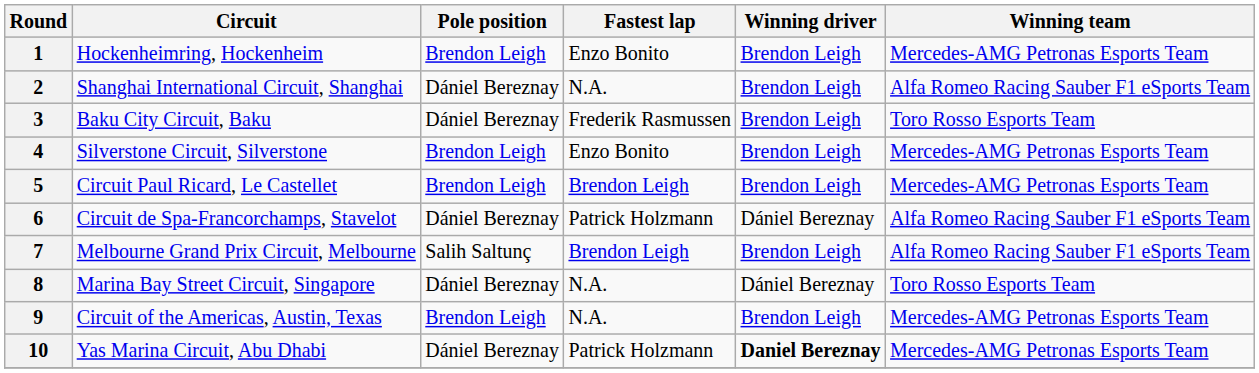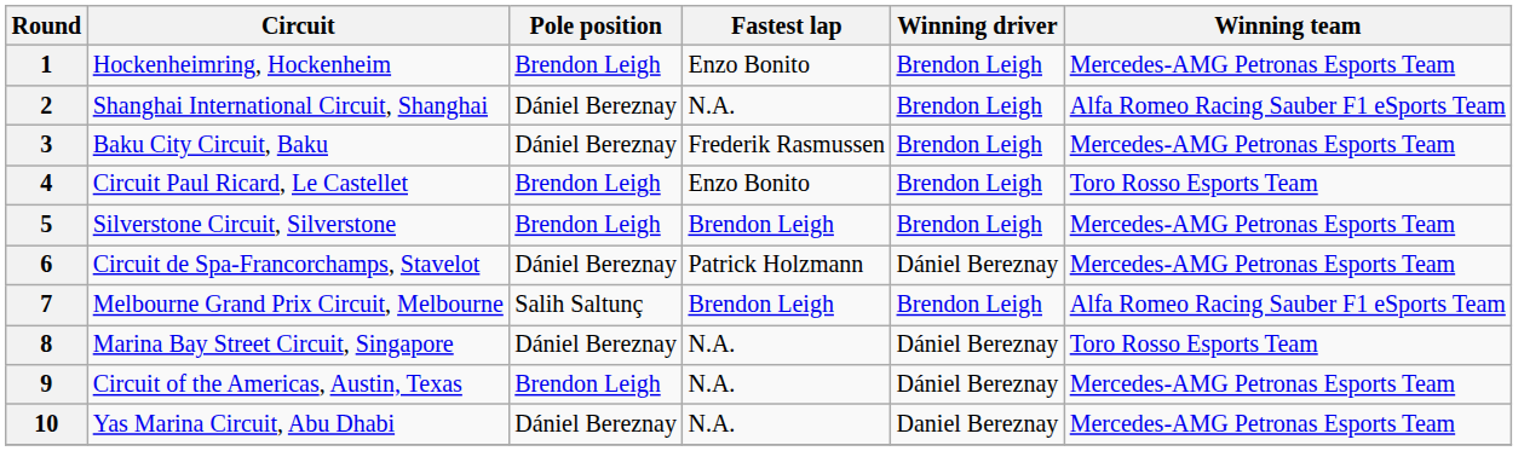 <table class="sortable wikitable" style="font-size: 85%;">
 <tr>
 <th>Round</th>
 <th>Circuit</th>
 <th>Pole position</th>
 <th>Fastest lap</th>
 <th>Winning driver</th>
 <th>Winning team</th>
 </tr>
 <tr>
 <th>1</th>
 <td> <a href='#'>Hockenheimring</a>, <a href='#'>Hockenheim</a></td>
 <td> <a href='#'>Brendon Leigh</a></td>
 <td> Enzo Bonito</td>
 <td> <a href='#'>Brendon Leigh</a></td>
 <td> <a href='#'>Mercedes-AMG Petronas Esports Team</a></td>
 </tr>
 <tr>
 <th>2</th>
 <td> <a href='#'>Shanghai International Circuit</a>, <a href='#'>Shanghai</a></td>
 <td> Dániel Bereznay</td>
 <td>N.A.</td>
 <td> <a href='#'>Brendon Leigh</a></td>
 <td> <a href='#'>Alfa Romeo Racing Sauber F1 eSports Team</a></td>
 </tr>
 <tr>
 <th>3</th>
 <td> <a href='#'>Baku City Circuit</a>, <a href='#'>Baku</a></td>
 <td> Dániel Bereznay</td>
 <td> Frederik Rasmussen</td>
 <td> <a href='#'>Brendon Leigh</a></td>
+<td> <a href='#'>Mercedes-AMG Petronas Esports Team</a></td>
+</tr>
+<tr>
+<th>4</th>
+<td> <a href='#'>Circuit Paul Ricard</a>, <a href='#'>Le Castellet</a></td>
+<td> <a href='#'>Brendon Leigh</a></td>
+<td> Enzo Bonito</td>
+<td> <a href='#'>Brendon Leigh</a></td>
 <td> <a href='#'>Toro Rosso Esports Team</a></td>
 </tr>
 <tr>
-<th>4</th>
+<th>5</th>
 <td> <a href='#'>Silverstone Circuit</a>, <a href='#'>Silverstone</a></td>
-<td> <a href='#'>Brendon Leigh</a></td>
-<td> Enzo Bonito</td>
-<td> <a href='#'>Brendon Leigh</a></td>
-<td> <a href='#'>Mercedes-AMG Petronas Esports Team</a></td>
-</tr>
-<tr>
-<th>5</th>
-<td> <a href='#'>Circuit Paul Ricard</a>, <a href='#'>Le Castellet</a></td>
 <td> <a href='#'>Brendon Leigh</a></td>
 <td> <a href='#'>Brendon Leigh</a></td>
 <td> <a href='#'>Brendon Leigh</a></td>
 <td> <a href='#'>Mercedes-AMG Petronas Esports Team</a></td>
 </tr>
 <tr>
 <th>6</th>
 <td> <a href='#'>Circuit de Spa-Francorchamps</a>, <a href='#'>Stavelot</a></td>
 <td> Dániel Bereznay</td>
 <td> Patrick Holzmann</td>
 <td> Dániel Bereznay</td>
-<td> <a href='#'>Alfa Romeo Racing Sauber F1 eSports Team</a></td>
+<td> <a href='#'>Mercedes-AMG Petronas Esports Team</a></td>
 </tr>
 <tr>
 <th>7</th>
 <td> <a href='#'>Melbourne Grand Prix Circuit</a>, <a href='#'>Melbourne</a></td>
 <td> Salih Saltunç</td>
 <td> <a href='#'>Brendon Leigh</a></td>
 <td> <a href='#'>Brendon Leigh</a></td>
 <td> <a href='#'>Alfa Romeo Racing Sauber F1 eSports Team</a></td>
 </tr>
 <tr>
 <th>8</th>
 <td> <a href='#'>Marina Bay Street Circuit</a>, <a href='#'>Singapore</a></td>
 <td> Dániel Bereznay</td>
 <td>N.A.</td>
 <td> Dániel Bereznay</td>
 <td> <a href='#'>Toro Rosso Esports Team</a></td>
 </tr>
 <tr>
 <th>9</th>
 <td> <a href='#'>Circuit of the Americas</a>, <a href='#'>Austin, Texas</a></td>
 <td> <a href='#'>Brendon Leigh</a></td>
 <td>N.A.</td>
-<td> <a href='#'>Brendon Leigh</a></td>
+<td> Dániel Bereznay</td>
 <td> <a href='#'>Mercedes-AMG Petronas Esports Team</a></td>
 </tr>
 <tr>
 <th>10</th>
 <td> <a href='#'>Yas Marina Circuit</a>, <a href='#'>Abu Dhabi</a></td>
 <td> Dániel Bereznay</td>
-<td> Patrick Holzmann</td>
-<td><strong> Daniel Bereznay</strong></td>
+<td>N.A.</td>
+<td> Daniel Bereznay</td>
 <td> <a href='#'>Mercedes-AMG Petronas Esports Team</a></td>
 </tr>
 <tr>
 </tr>
 </table>
